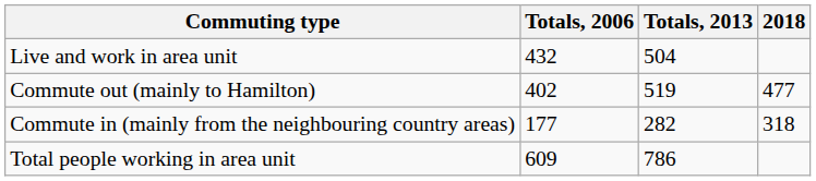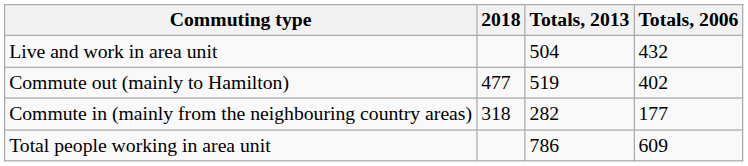 <table class="wikitable">
 <tr>
 <th>Commuting type</th>
+<th>2018</th>
+<th>Totals, 2013</th>
 <th>Totals, 2006</th>
-<th>Totals, 2013</th>
-<th>2018</th>
 </tr>
 <tr>
 <td>Live and work in area unit</td>
+<td></td>
+<td>504</td>
 <td>432</td>
-<td>504</td>
-<td></td>
 </tr>
 <tr>
 <td>Commute out (mainly to Hamilton)</td>
+<td>477</td>
+<td>519</td>
 <td>402</td>
-<td>519</td>
-<td>477</td>
 </tr>
 <tr>
 <td>Commute in (mainly from the neighbouring country areas)</td>
+<td>318</td>
+<td>282</td>
 <td>177</td>
-<td>282</td>
-<td>318</td>
 </tr>
 <tr>
 <td>Total people working in area unit</td>
+<td></td>
+<td>786</td>
 <td>609</td>
-<td>786</td>
-<td></td>
 </tr>
 </table>
